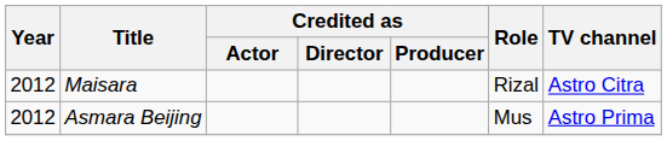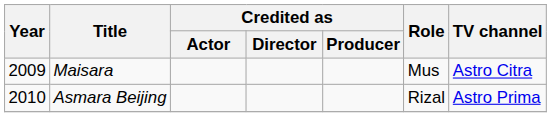 <table class="wikitable">
 <tr>
 <th rowspan="2">Year</th>
 <th rowspan="2">Title</th>
 <th colspan="3">Credited as</th>
 <th rowspan="2">Role</th>
 <th rowspan="2">TV channel</th>
 </tr>
 <tr>
 <th width="65">Actor</th>
 <th width="65">Director</th>
 <th width="65">Producer</th>
 </tr>
 <tr>
-<td>2012</td>
+<td>2009</td>
 <td><em>Maisara</em></td>
 <td></td>
 <td></td>
 <td></td>
-<td>Rizal</td>
+<td>Mus</td>
 <td><a href='#'>Astro Citra</a></td>
 </tr>
 <tr>
-<td>2012</td>
+<td>2010</td>
 <td><em>Asmara Beijing</em></td>
 <td></td>
 <td></td>
 <td></td>
-<td>Mus</td>
+<td>Rizal</td>
 <td><a href='#'>Astro Prima</a></td>
 </tr>
 <tr>
 </tr>
 </table>
